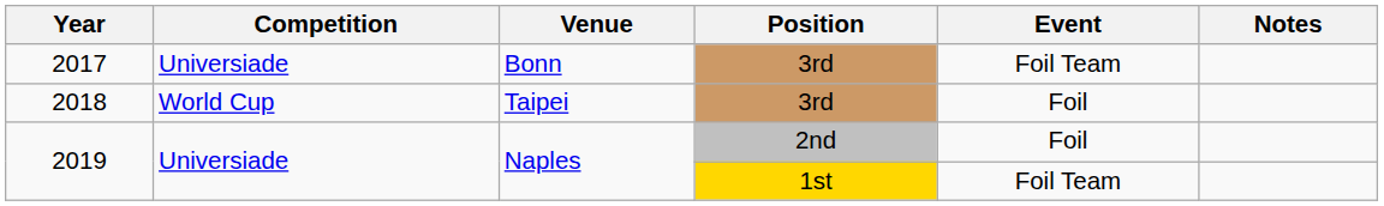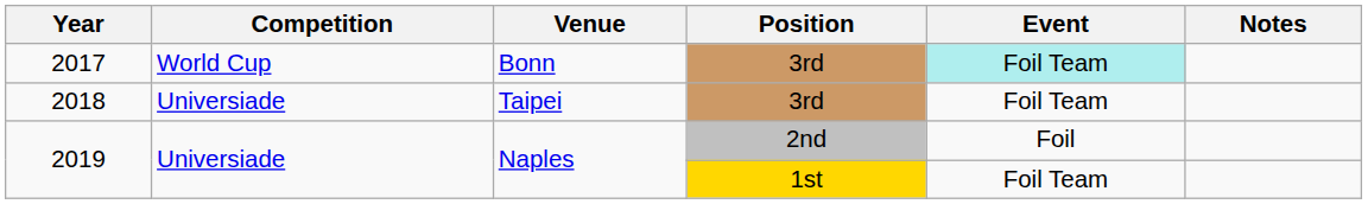 <table class="wikitable" width=45% style="font-size:100%; text-align:center;">
 <tr>
 <th>Year</th>
 <th>Competition</th>
 <th>Venue</th>
 <th>Position</th>
 <th>Event</th>
 <th>Notes</th>
 </tr>
 <tr>
 <td rowspan=1>2017</td>
-<td rowspan=1 align=left><a href='#'>Universiade</a></td>
+<td align=left><a href='#'>World Cup</a></td>
 <td align=left> <a href='#'>Bonn</a></td>
 <td bgcolor=cc9966>3rd</td>
-<td>Foil Team</td>
+<td style="background: paleturquoise;">Foil Team</td>
 <td></td>
 </tr>
 <tr>
 <td>2018</td>
-<td align=left><a href='#'>World Cup</a></td>
+<td rowspan=1 align=left><a href='#'>Universiade</a></td>
 <td rowspan=1 align=left> <a href='#'>Taipei</a></td>
 <td bgcolor=cc9966>3rd</td>
-<td>Foil</td>
+<td>Foil Team</td>
 <td></td>
 </tr>
 <tr>
 <td rowspan=2>2019</td>
 <td rowspan=2 align=left><a href='#'>Universiade</a></td>
 <td rowspan=2 align=left> <a href='#'>Naples</a></td>
 <td bgcolor=silver>2nd</td>
 <td>Foil</td>
 <td></td>
 </tr>
 <tr>
 <td bgcolor=gold>1st</td>
 <td>Foil Team</td>
 <td></td>
 </tr>
 </table>
